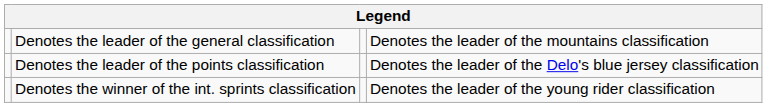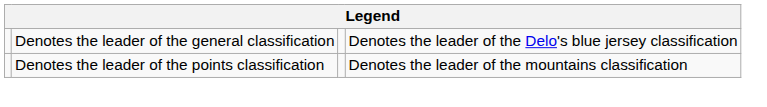 <table class="wikitable noresize">
 <tr>
 <th colspan="4">Legend</th>
 </tr>
 <tr>
 <td></td>
 <td>Denotes the leader of the general classification</td>
 <td></td>
-<td>Denotes the leader of the mountains classification</td>
+<td>Denotes the leader of the <a href='#'>Delo</a>'s blue jersey classification</td>
 </tr>
 <tr>
 <td></td>
 <td>Denotes the leader of the points classification</td>
 <td></td>
-<td>Denotes the leader of the <a href='#'>Delo</a>'s blue jersey classification</td>
-</tr>
-<tr>
-<td></td>
-<td>Denotes the winner of the int. sprints classification</td>
-<td></td>
-<td>Denotes the leader of the young rider classification</td>
+<td>Denotes the leader of the mountains classification</td>
 </tr>
 </table>
